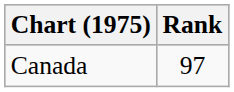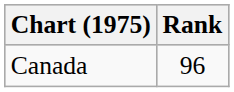 <table class="wikitable">
 <tr>
 <th align="left">Chart (1975)</th>
 <th style="text-align:center;">Rank</th>
 </tr>
 <tr>
 <td>Canada </td>
-<td style="text-align:center;">97</td>
+<td style="text-align:center;">96</td>
 </tr>
 </table>
